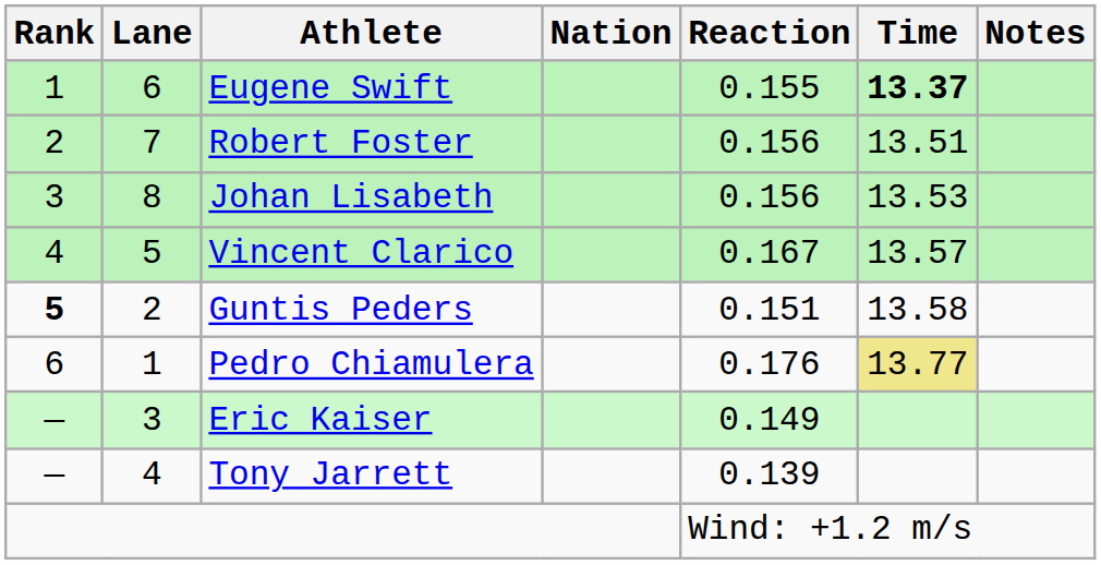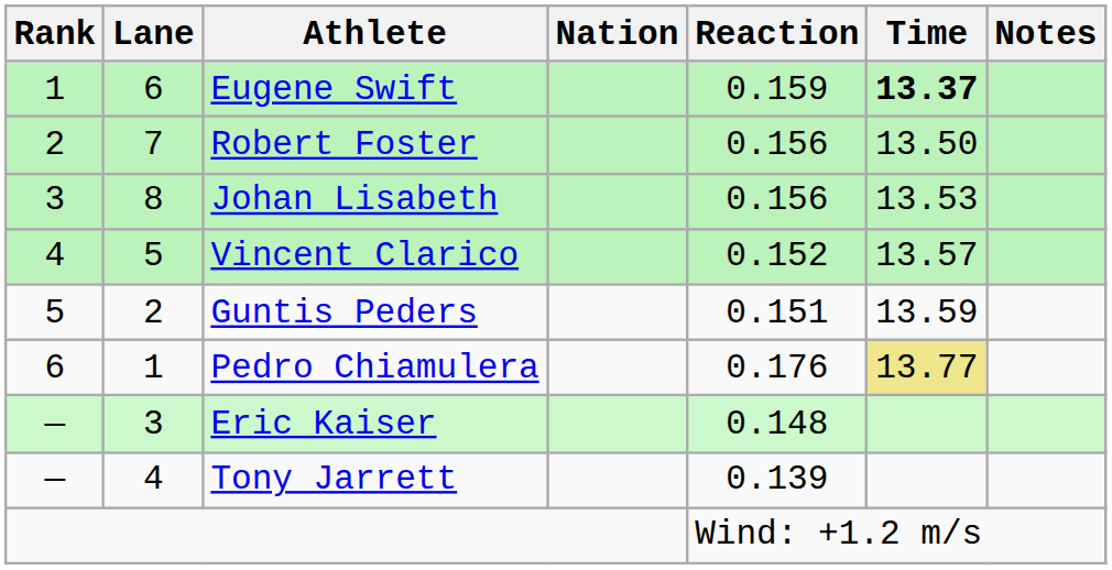 <table class="wikitable sortable" style="text-align:center">
 <tr>
 <th>Rank</th>
 <th>Lane</th>
 <th>Athlete</th>
 <th>Nation</th>
 <th>Reaction</th>
 <th>Time</th>
 <th>Notes</th>
 </tr>
 <tr bgcolor=bbf3bb>
 <td>1</td>
 <td>6</td>
 <td align="left"><a href='#'>Eugene Swift</a></td>
 <td align=left></td>
-<td>0.155</td>
+<td>0.159</td>
 <td><strong>13.37</strong></td>
 <td></td>
 </tr>
 <tr bgcolor=bbf3bb>
 <td>2</td>
 <td>7</td>
 <td align="left"><a href='#'>Robert Foster</a></td>
 <td align=left></td>
 <td>0.156</td>
-<td>13.51</td>
+<td>13.50</td>
 <td></td>
 </tr>
 <tr bgcolor=bbf3bb>
 <td>3</td>
 <td>8</td>
 <td align="left"><a href='#'>Johan Lisabeth</a></td>
 <td align=left></td>
 <td>0.156</td>
 <td>13.53</td>
 <td></td>
 </tr>
 <tr bgcolor=bbf3bb>
 <td>4</td>
 <td>5</td>
 <td align="left"><a href='#'>Vincent Clarico</a></td>
 <td align=left></td>
-<td>0.167</td>
+<td>0.152</td>
 <td>13.57</td>
 <td></td>
 </tr>
 <tr>
-<td><strong>5</strong></td>
+<td>5</td>
 <td>2</td>
 <td align="left"><a href='#'>Guntis Peders</a></td>
 <td align=left></td>
 <td>0.151</td>
-<td>13.58</td>
+<td>13.59</td>
 <td></td>
 </tr>
 <tr>
 <td>6</td>
 <td>1</td>
 <td align="left"><a href='#'>Pedro Chiamulera</a></td>
 <td align=left></td>
 <td>0.176</td>
 <td style="background: khaki;">13.77</td>
 <td></td>
 </tr>
 <tr bgcolor=ccf9cc>
 <td data-sort-value=7>—</td>
 <td>3</td>
 <td align="left"><a href='#'>Eric Kaiser</a></td>
 <td align=left></td>
-<td>0.149</td>
+<td>0.148</td>
 <td data-sort-value=99.98></td>
 <td></td>
 </tr>
 <tr>
 <td data-sort-value=8>—</td>
 <td>4</td>
 <td align="left"><a href='#'>Tony Jarrett</a></td>
 <td align=left></td>
 <td>0.139</td>
 <td data-sort-value=99.99></td>
 <td></td>
 </tr>
 <tr class="sortbottom">
 <td colspan=4></td>
 <td colspan="3" style="text-align:left;">Wind: +1.2 m/s</td>
 </tr>
 </table>
